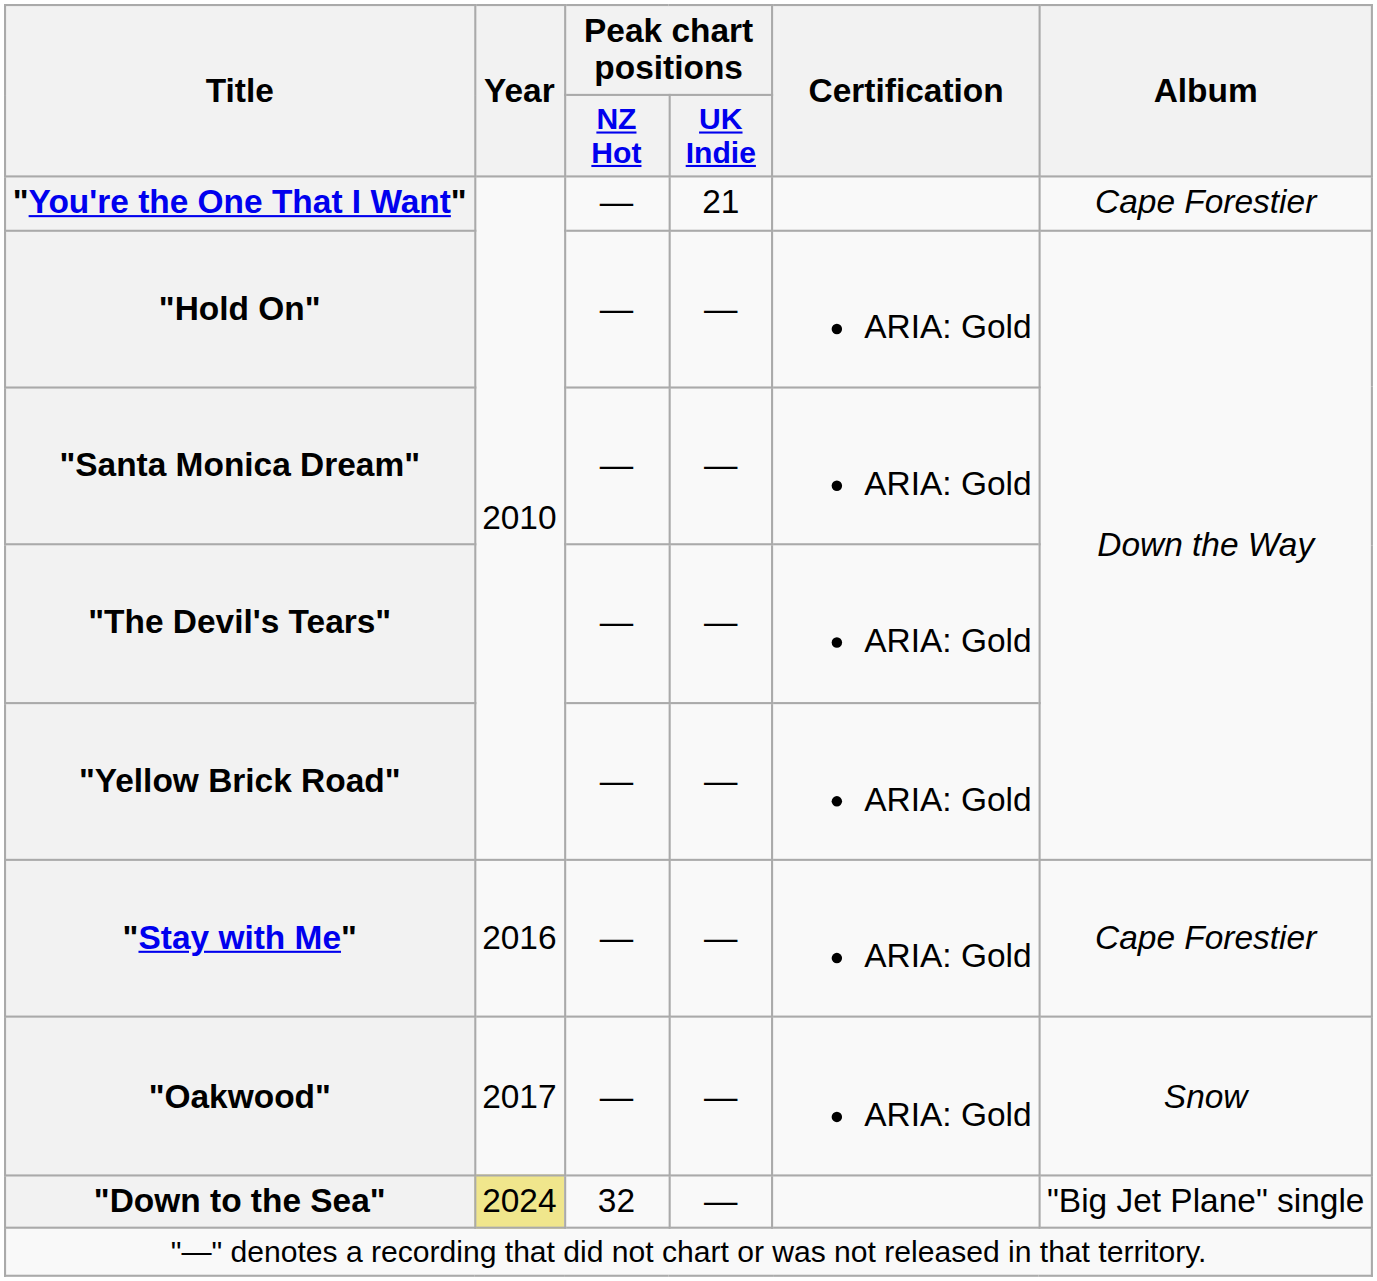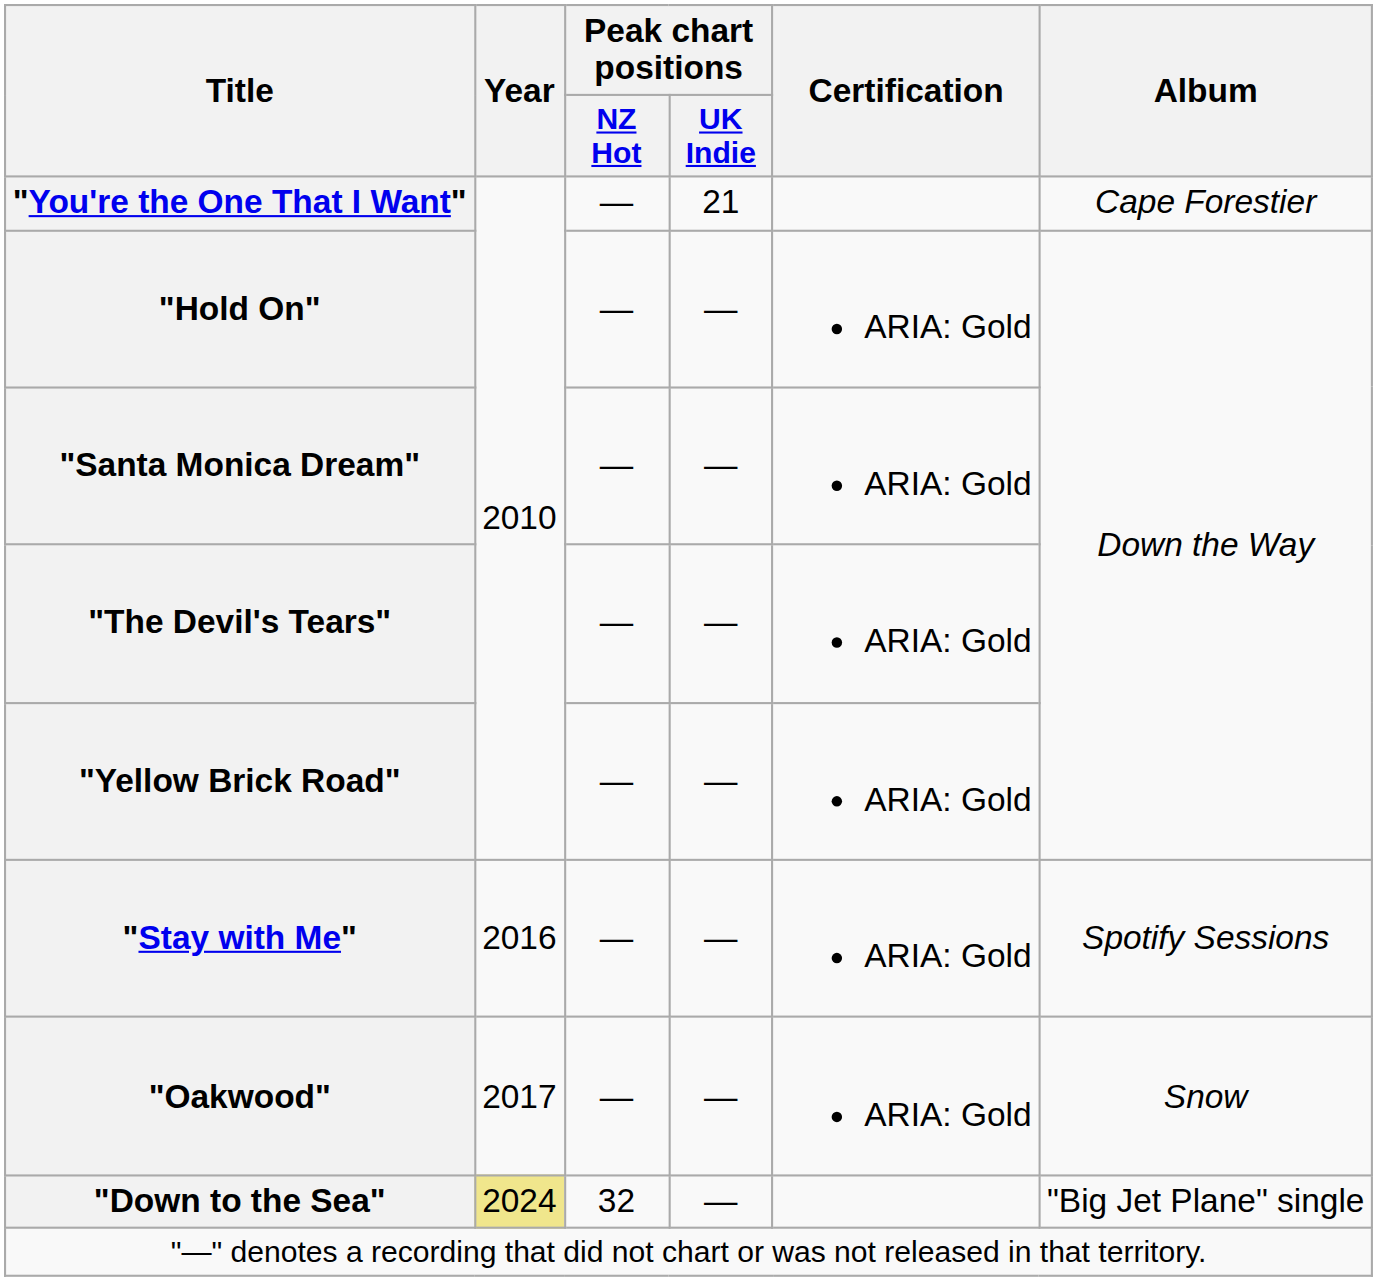 <table class="wikitable plainrowheaders" style="text-align:center">
 <tr>
 <th scope="col" rowspan="2">Title</th>
 <th scope="col" rowspan="2">Year</th>
 <th scope="col" colspan="2">Peak chart positions</th>
 <th scope="col" rowspan="2">Certification</th>
 <th scope="col" rowspan="2">Album</th>
 </tr>
 <tr>
 <th scope="col" style="width:3em;font-size:90%;"><a href='#'>NZ<br>Hot</a><br></th>
 <th scope="col" style="width:3em;font-size:90%;"><a href='#'>UK<br>Indie</a><br></th>
 </tr>
 <tr>
 <th scope="row">"<a href='#'>You're the One That I Want</a>"</th>
 <td rowspan="5">2010</td>
 <td>—</td>
 <td>21</td>
 <td></td>
 <td><em>Cape Forestier</em></td>
 </tr>
 <tr>
 <th scope="row">"Hold On"</th>
 <td>—</td>
 <td>—</td>
 <td><br><ul><li>ARIA: Gold</li></ul></td>
 <td rowspan="4"><em>Down the Way</em></td>
 </tr>
 <tr>
 <th scope="row">"Santa Monica Dream"</th>
 <td>—</td>
 <td>—</td>
 <td><br><ul><li>ARIA: Gold</li></ul></td>
 </tr>
 <tr>
 <th scope="row">"The Devil's Tears"</th>
 <td>—</td>
 <td>—</td>
 <td><br><ul><li>ARIA: Gold</li></ul></td>
 </tr>
 <tr>
 <th scope="row">"Yellow Brick Road"</th>
 <td>—</td>
 <td>—</td>
 <td><br><ul><li>ARIA: Gold</li></ul></td>
 </tr>
 <tr>
 <th scope="row">"<a href='#'>Stay with Me</a>"</th>
 <td>2016</td>
 <td>—</td>
 <td>—</td>
 <td><br><ul><li>ARIA: Gold</li></ul></td>
-<td><em>Cape Forestier</em></td>
+<td><em>Spotify Sessions</em></td>
 </tr>
 <tr>
 <th scope="row">"Oakwood"</th>
 <td>2017</td>
 <td>—</td>
 <td>—</td>
 <td><br><ul><li>ARIA: Gold</li></ul></td>
 <td><em>Snow</em></td>
 </tr>
 <tr>
 <th scope="row">"Down to the Sea"</th>
 <td style="background: khaki;">2024</td>
 <td>32</td>
 <td>—</td>
 <td></td>
 <td>"Big Jet Plane" single</td>
 </tr>
 <tr>
 <td colspan="8" style="font-size:90%">"—" denotes a recording that did not chart or was not released in that territory.</td>
 </tr>
 </table>
